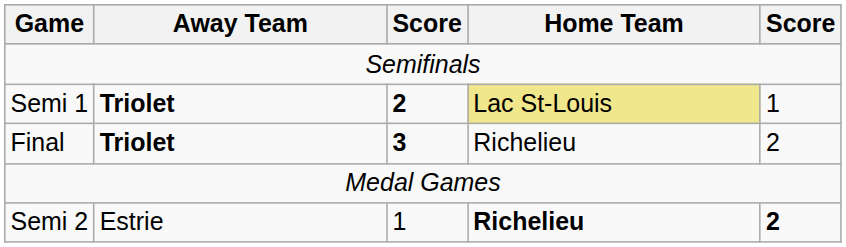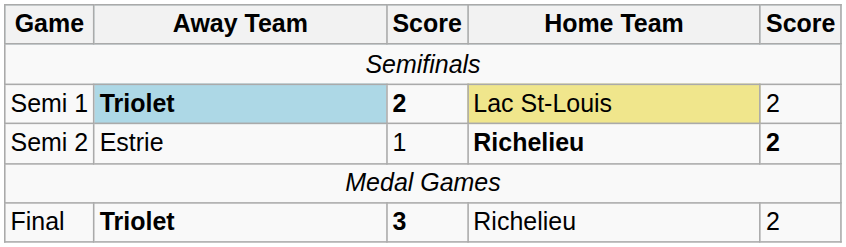 <table class="wikitable">
 <tr style="background:lightblue;">
 <th>Game</th>
 <th width=35%>Away Team</th>
 <th>Score</th>
 <th width=35%>Home Team</th>
 <th>Score</th>
 </tr>
 <tr style="text-align:center;">
 <td colspan="5"><em>Semifinals</em></td>
 </tr>
 <tr>
 <td>Semi 1</td>
-<td><strong>Triolet</strong></td>
+<td style="background: lightblue;"><strong>Triolet</strong></td>
 <td><strong>2</strong></td>
 <td style="background: khaki;">Lac St-Louis</td>
+<td>2</td>
+</tr>
+<tr>
+<td>Semi 2</td>
+<td>Estrie</td>
 <td>1</td>
+<td><strong>Richelieu</strong></td>
+<td><strong>2</strong></td>
+</tr>
+<tr style="text-align:center;">
+<td colspan="5"><em>Medal Games</em></td>
 </tr>
 <tr>
 <td>Final</td>
 <td><strong>Triolet</strong></td>
 <td><strong>3</strong></td>
 <td>Richelieu</td>
 <td>2</td>
 </tr>
-<tr style="text-align:center;">
-<td colspan="5"><em>Medal Games</em></td>
-</tr>
-<tr>
-<td>Semi 2</td>
-<td>Estrie</td>
-<td>1</td>
-<td><strong>Richelieu</strong></td>
-<td><strong>2</strong></td>
-</tr>
 </table>
